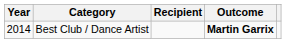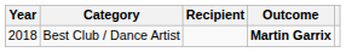 <table class="wikitable plainrowheaders sortable">
 <tr>
 <th scope="col">Year</th>
 <th scope="col">Category</th>
 <th scope="col">Recipient</th>
 <th scope="col">Outcome</th>
 <th scope="col" class="unsortable"></th>
 </tr>
 <tr>
-<td>2014</td>
+<td>2018</td>
 <td>Best Club / Dance Artist</td>
 <td></td>
 <td><strong>Martin Garrix</strong></td>
 <td></td>
 </tr>
 </table>
